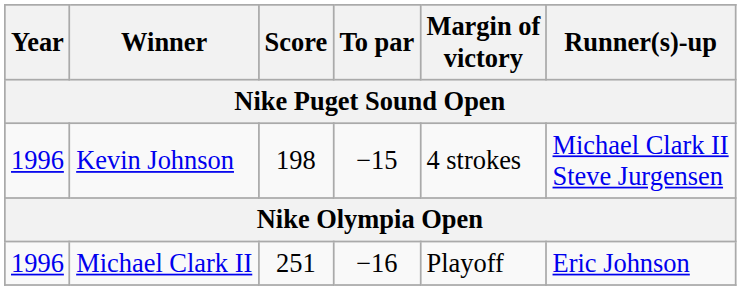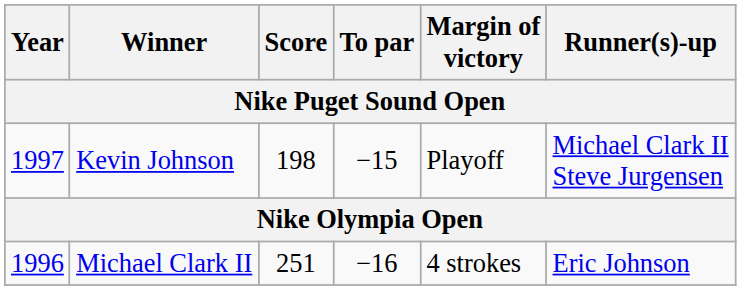 <table class="wikitable" style="font-size:95%">
 <tr>
 <th>Year</th>
 <th>Winner</th>
 <th>Score</th>
 <th>To par</th>
 <th>Margin of<br>victory</th>
 <th>Runner(s)-up</th>
 </tr>
 <tr>
 <th colspan=6>Nike Puget Sound Open</th>
 </tr>
 <tr>
-<td><a href='#'>1996</a></td>
+<td><a href='#'>1997</a></td>
 <td> <a href='#'>Kevin Johnson</a></td>
 <td align=center>198</td>
 <td align=center>−15</td>
-<td>4 strokes</td>
+<td>Playoff</td>
 <td> <a href='#'>Michael Clark II</a><br> <a href='#'>Steve Jurgensen</a></td>
 </tr>
 <tr>
 <th colspan=6>Nike Olympia Open</th>
 </tr>
 <tr>
 <td><a href='#'>1996</a></td>
 <td> <a href='#'>Michael Clark II</a></td>
 <td align=center>251</td>
 <td align=center>−16</td>
-<td>Playoff</td>
+<td>4 strokes</td>
 <td> <a href='#'>Eric Johnson</a></td>
 </tr>
 </table>
